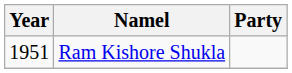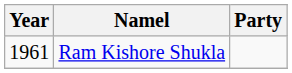 <table class="wikitable sortable">
 <tr>
 <th>Year</th>
 <th>Namel</th>
 <th colspan=2>Party</th>
 </tr>
 <tr>
-<td>1951</td>
+<td>1961</td>
 <td><a href='#'>Ram Kishore Shukla</a></td>
 <td></td>
 </tr>
 <tr>
 </tr>
 </table>
